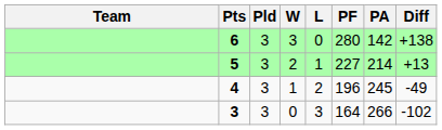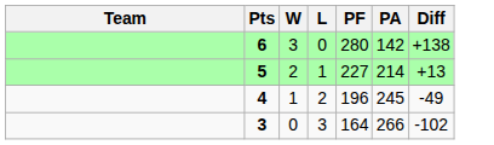 <table class=wikitable style="text-align:center">
 <tr>
 <th width=220>Team</th>
 <th width=20>Pts</th>
-<th width=20>Pld</th>
 <th width=20>W</th>
 <th width=20>L</th>
 <th width=20>PF</th>
 <th width=20>PA</th>
 <th width=25>Diff</th>
 </tr>
 <tr bgcolor=#aaffaa>
 <td align=left></td>
 <td><strong>6</strong></td>
 <td>3</td>
-<td>3</td>
 <td>0</td>
 <td>280</td>
 <td>142</td>
 <td>+138</td>
 </tr>
 <tr bgcolor=#aaffaa>
 <td align=left></td>
 <td><strong>5</strong></td>
-<td>3</td>
 <td>2</td>
 <td>1</td>
 <td>227</td>
 <td>214</td>
 <td>+13</td>
 </tr>
 <tr bgcolor=>
 <td align=left></td>
 <td><strong>4</strong></td>
-<td>3</td>
 <td>1</td>
 <td>2</td>
 <td>196</td>
 <td>245</td>
 <td>-49</td>
 </tr>
 <tr bgcolor=>
 <td align=left></td>
 <td><strong>3</strong></td>
-<td>3</td>
 <td>0</td>
 <td>3</td>
 <td>164</td>
 <td>266</td>
 <td>-102</td>
 </tr>
 </table>
